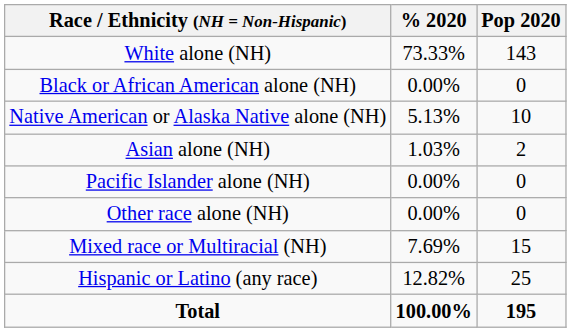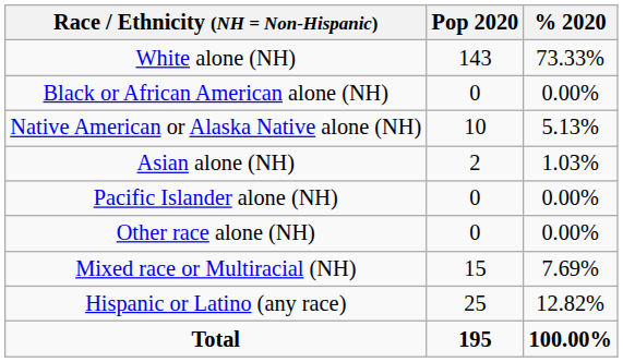 <table class="wikitable" style="text-align:center;">
 <tr>
 <th>Race / Ethnicity <small>(<em>NH = Non-Hispanic</em>)</small></th>
+<th>Pop 2020</th>
 <th>% 2020</th>
-<th>Pop 2020</th>
 </tr>
 <tr>
 <td><a href='#'>White</a> alone (NH)</td>
+<td>143</td>
 <td>73.33%</td>
-<td>143</td>
 </tr>
 <tr>
 <td><a href='#'>Black or African American</a> alone (NH)</td>
+<td>0</td>
 <td>0.00%</td>
-<td>0</td>
 </tr>
 <tr>
 <td><a href='#'>Native American</a> or <a href='#'>Alaska Native</a> alone (NH)</td>
+<td>10</td>
 <td>5.13%</td>
-<td>10</td>
 </tr>
 <tr>
 <td><a href='#'>Asian</a> alone (NH)</td>
+<td>2</td>
 <td>1.03%</td>
-<td>2</td>
 </tr>
 <tr>
 <td><a href='#'>Pacific Islander</a> alone (NH)</td>
+<td>0</td>
 <td>0.00%</td>
-<td>0</td>
 </tr>
 <tr>
 <td><a href='#'>Other race</a> alone (NH)</td>
+<td>0</td>
 <td>0.00%</td>
-<td>0</td>
 </tr>
 <tr>
 <td><a href='#'>Mixed race or Multiracial</a> (NH)</td>
+<td>15</td>
 <td>7.69%</td>
-<td>15</td>
 </tr>
 <tr>
 <td><a href='#'>Hispanic or Latino</a> (any race)</td>
+<td>25</td>
 <td>12.82%</td>
-<td>25</td>
 </tr>
 <tr>
 <td><strong>Total</strong></td>
+<td><strong>195</strong></td>
 <td><strong>100.00%</strong></td>
-<td><strong>195</strong></td>
 </tr>
 </table>
